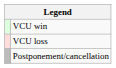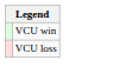 <table class="wikitable" style="font-size:90%">
 <tr>
 <th colspan="2">Legend</th>
 </tr>
 <tr>
 <td bgcolor="#ddffdd"> </td>
 <td>VCU win</td>
 </tr>
 <tr>
 <td bgcolor="#ffdddd"> </td>
 <td>VCU loss</td>
 </tr>
-<tr>
-<td bgcolor="#bbbbbb"> </td>
-<td>Postponement/cancellation</td>
-</tr>
 </table>
